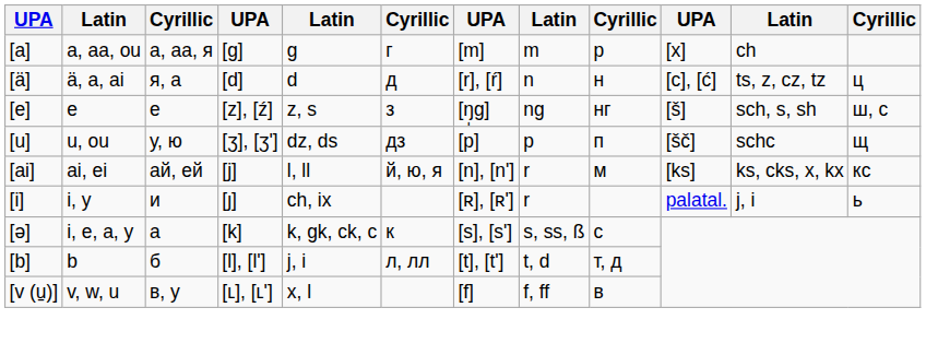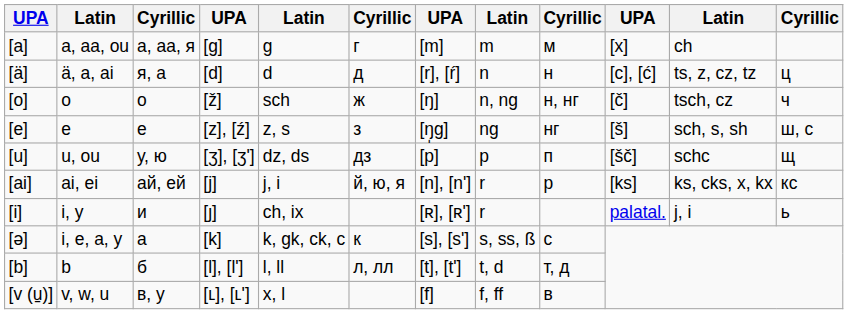 <table class="wikitable">
 <tr>
 <th><a href='#'>UPA</a></th>
 <th>Latin</th>
 <th>Cyrillic</th>
 <th>UPA</th>
 <th>Latin</th>
 <th>Cyrillic</th>
 <th>UPA</th>
 <th>Latin</th>
 <th>Cyrillic</th>
 <th>UPA</th>
 <th>Latin</th>
 <th>Cyrillic</th>
 </tr>
 <tr>
 <td>[a]</td>
 <td>a, aa, ou</td>
 <td>а, аа, я</td>
 <td>[g]</td>
 <td>g</td>
 <td>г</td>
 <td>[m]</td>
 <td>m</td>
-<td>р</td>
+<td>м</td>
 <td>[x]</td>
 <td>ch</td>
 <td></td>
 </tr>
 <tr>
 <td>[ä]</td>
 <td>ä, a, ai</td>
 <td>я, а</td>
 <td>[d]</td>
 <td>d</td>
 <td>д</td>
 <td>[r], [ŕ]</td>
 <td>n</td>
 <td>н</td>
 <td>[c], [ć]</td>
 <td>ts, z, cz, tz</td>
 <td>ц</td>
+</tr>
+<tr>
+<td>[o]</td>
+<td>o</td>
+<td>о</td>
+<td>[ž]</td>
+<td>sch</td>
+<td>ж</td>
+<td>[ŋ]</td>
+<td>n, ng</td>
+<td>н, нг</td>
+<td>[č]</td>
+<td>tsch, cz</td>
+<td>ч</td>
 </tr>
 <tr>
 <td>[e]</td>
 <td>e</td>
 <td>е</td>
 <td>[z], [ź]</td>
 <td>z, s</td>
 <td>з</td>
 <td>[ŋ̩g]</td>
 <td>ng</td>
 <td>нг</td>
 <td>[š]</td>
 <td>sch, s, sh</td>
 <td>ш, с</td>
 </tr>
 <tr>
 <td>[u]</td>
 <td>u, ou</td>
 <td>у, ю</td>
 <td>[ʒ], [ʒ']</td>
 <td>dz, ds</td>
 <td>дз</td>
 <td>[p]</td>
 <td>p</td>
 <td>п</td>
 <td>[šč]</td>
 <td>schc</td>
 <td>щ</td>
 </tr>
 <tr>
 <td>[ai]</td>
 <td>ai, ei</td>
 <td>ай, ей</td>
 <td>[j]</td>
-<td>l, ll</td>
+<td>j, i</td>
 <td>й, ю, я</td>
 <td>[n], [n']</td>
 <td>r</td>
-<td>м</td>
+<td>р</td>
 <td>[ks]</td>
 <td>ks, cks, x, kx</td>
 <td>кс</td>
 </tr>
 <tr>
 <td>[i]</td>
 <td>i, y</td>
 <td>и</td>
 <td>[ȷ]</td>
 <td>ch, ix</td>
 <td></td>
 <td>[ʀ], [ʀ']</td>
 <td>r</td>
 <td></td>
 <td><a href='#'>palatal.</a></td>
 <td>j, i</td>
 <td>ь</td>
 </tr>
 <tr>
 <td>[ə]</td>
 <td>i, e, a, y</td>
 <td>а</td>
 <td>[k]</td>
 <td>k, gk, ck, c</td>
 <td>к</td>
 <td>[s], [s']</td>
 <td>s, ss, ß</td>
 <td>с</td>
 </tr>
 <tr>
 <td>[b]</td>
 <td>b</td>
 <td>б</td>
 <td>[l], [l']</td>
-<td>j, i</td>
+<td>l, ll</td>
 <td>л, лл</td>
 <td>[t], [t']</td>
 <td>t, d</td>
 <td>т, д</td>
 </tr>
 <tr>
 <td>[v (u̠)]</td>
 <td>v, w, u</td>
 <td>в, у</td>
 <td>[ʟ], [ʟ']</td>
 <td>x, l</td>
 <td></td>
 <td>[f]</td>
 <td>f, ff</td>
 <td>в</td>
 </tr>
 </table>
